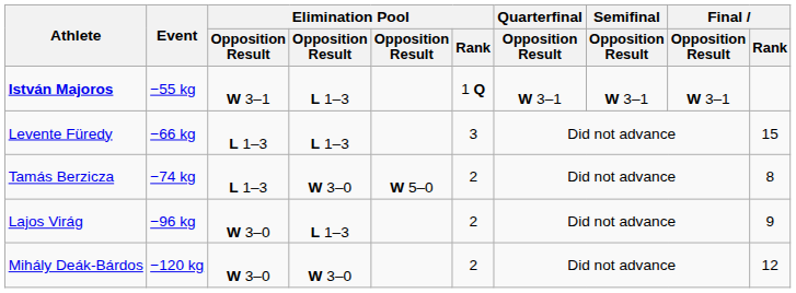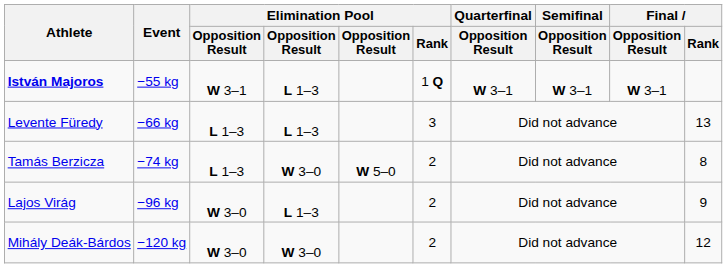 <table class="wikitable" style="font-size:90%">
 <tr>
 <th rowspan="2">Athlete</th>
 <th rowspan="2">Event</th>
 <th colspan=4>Elimination Pool</th>
 <th>Quarterfinal</th>
 <th>Semifinal</th>
 <th colspan=2>Final / </th>
 </tr>
 <tr style="font-size: 95%">
 <th>Opposition<br>Result</th>
 <th>Opposition<br>Result</th>
 <th>Opposition<br>Result</th>
 <th>Rank</th>
 <th>Opposition<br>Result</th>
 <th>Opposition<br>Result</th>
 <th>Opposition<br>Result</th>
 <th>Rank</th>
 </tr>
 <tr align=center>
 <td align=left><strong><a href='#'>István Majoros</a></strong></td>
 <td align=left><a href='#'>−55 kg</a></td>
 <td><br><strong>W</strong> 3–1 <sup></sup></td>
 <td><br><strong>L</strong> 1–3 <sup></sup></td>
 <td></td>
 <td>1 <strong>Q</strong></td>
 <td><br><strong>W</strong> 3–1 <sup></sup></td>
 <td><br><strong>W</strong> 3–1 <sup></sup></td>
 <td><br><strong>W</strong> 3–1 <sup></sup></td>
 <td></td>
 </tr>
 <tr align=center>
 <td align=left><a href='#'>Levente Füredy</a></td>
 <td align=left><a href='#'>−66 kg</a></td>
 <td><br><strong>L</strong> 1–3 <sup></sup></td>
 <td><br><strong>L</strong> 1–3 <sup></sup></td>
 <td></td>
 <td>3</td>
 <td colspan=3>Did not advance</td>
-<td>15</td>
+<td>13</td>
 </tr>
 <tr align=center>
 <td align=left><a href='#'>Tamás Berzicza</a></td>
 <td align=left><a href='#'>−74 kg</a></td>
 <td><br><strong>L</strong> 1–3 <sup></sup></td>
 <td><br><strong>W</strong> 3–0 <sup></sup></td>
 <td><br><strong>W</strong> 5–0 <sup></sup></td>
 <td>2</td>
 <td colspan=3>Did not advance</td>
 <td>8</td>
 </tr>
 <tr align=center>
 <td align=left><a href='#'>Lajos Virág</a></td>
 <td align=left><a href='#'>−96 kg</a></td>
 <td><br><strong>W</strong> 3–0 <sup></sup></td>
 <td><br><strong>L</strong> 1–3 <sup></sup></td>
 <td></td>
 <td>2</td>
 <td colspan=3>Did not advance</td>
 <td>9</td>
 </tr>
 <tr align=center>
 <td align=left><a href='#'>Mihály Deák-Bárdos</a></td>
 <td align=left><a href='#'>−120 kg</a></td>
 <td><br><strong>W</strong> 3–0 <sup></sup></td>
 <td><br><strong>W</strong> 3–0 <sup></sup></td>
 <td></td>
 <td>2</td>
 <td colspan=3>Did not advance</td>
 <td>12</td>
 </tr>
 </table>
